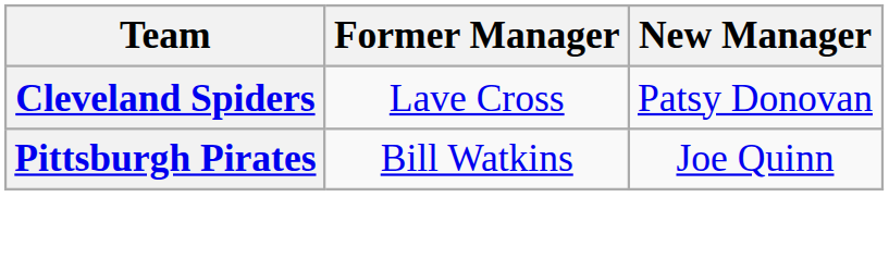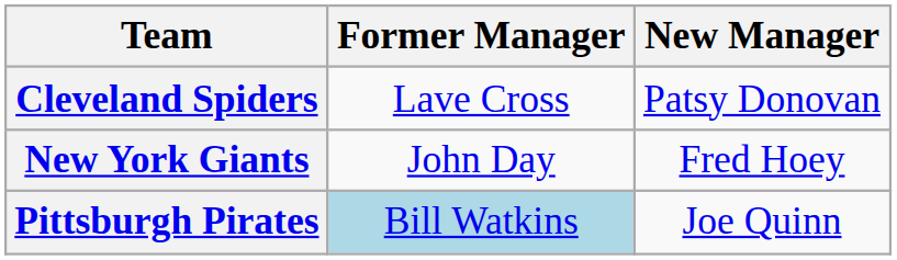 <table class="wikitable plainrowheaders" style="text-align:center;">
 <tr>
 <th scope="col">Team</th>
 <th scope="col">Former Manager</th>
 <th scope="col">New Manager</th>
 </tr>
 <tr>
 <th scope="row" style="text-align:center;"><a href='#'>Cleveland Spiders</a></th>
 <td><a href='#'>Lave Cross</a></td>
 <td><a href='#'>Patsy Donovan</a></td>
 </tr>
 <tr>
+<th scope="row" style="text-align:center;"><a href='#'>New York Giants</a></th>
+<td><a href='#'>John Day</a></td>
+<td><a href='#'>Fred Hoey</a></td>
+</tr>
+<tr>
 <th scope="row" style="text-align:center;"><a href='#'>Pittsburgh Pirates</a></th>
-<td><a href='#'>Bill Watkins</a></td>
+<td style="background: lightblue;"><a href='#'>Bill Watkins</a></td>
 <td><a href='#'>Joe Quinn</a></td>
 </tr>
 </table>
